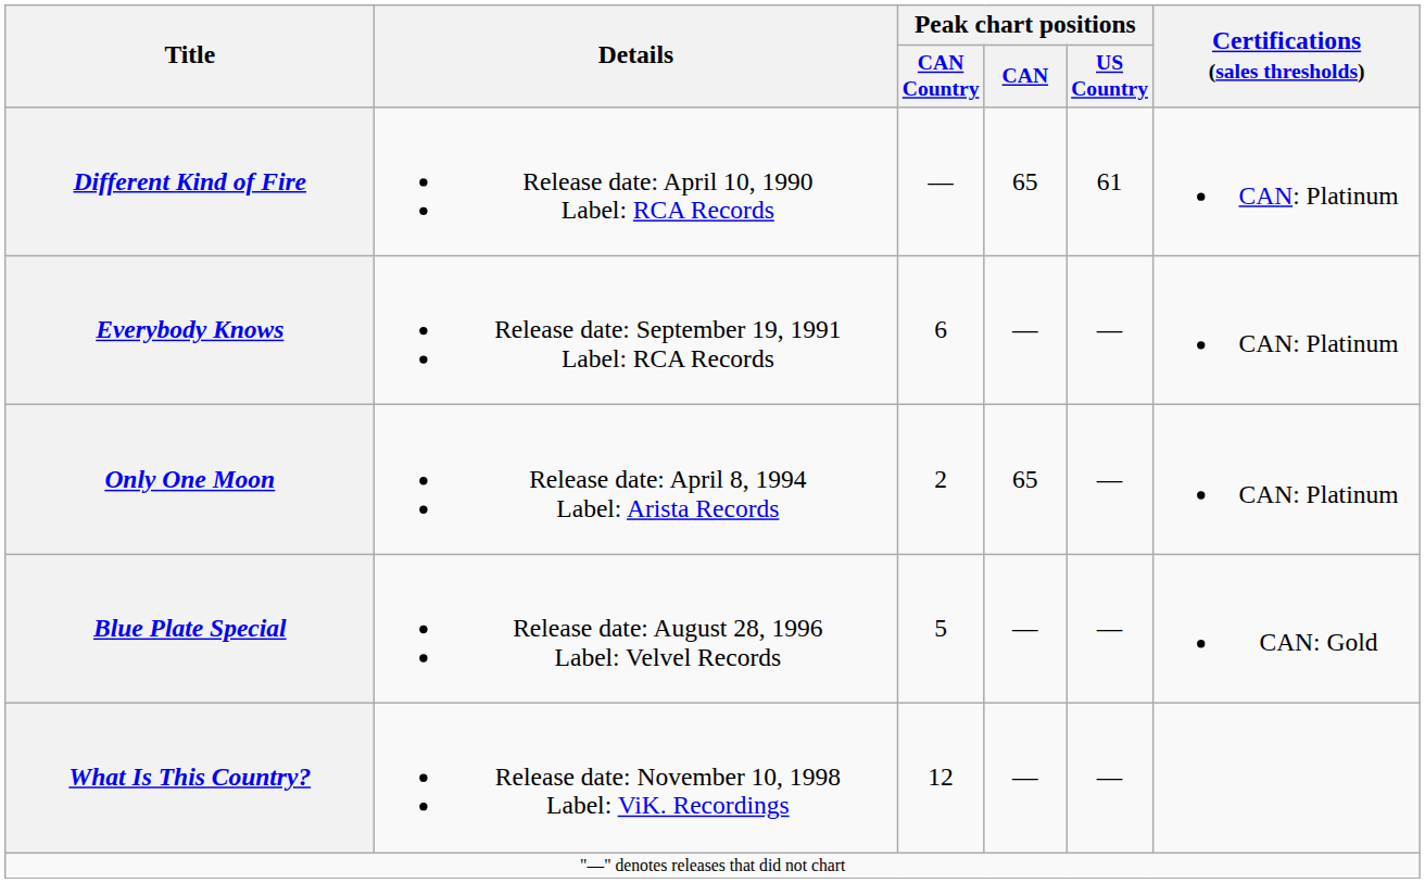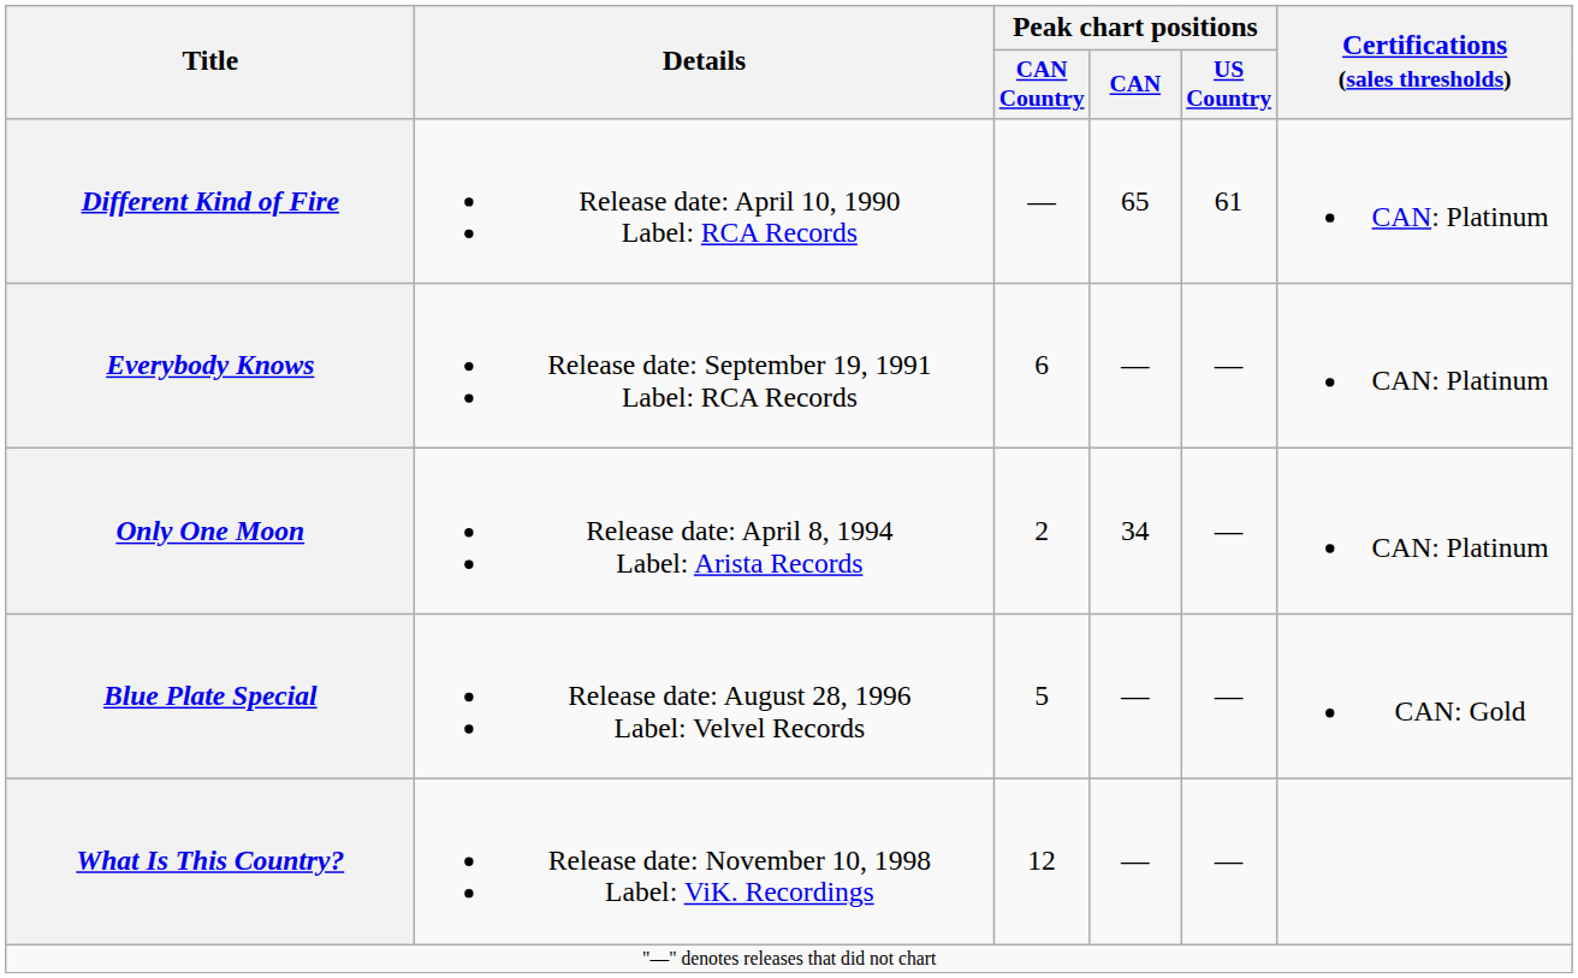 <table class="wikitable plainrowheaders" style="text-align:center;">
 <tr>
 <th rowspan="2" style="width:14em;">Title</th>
 <th rowspan="2" style="width:20em;">Details</th>
 <th colspan="3">Peak chart positions</th>
 <th rowspan="2" style="width:10em;"><a href='#'>Certifications</a><br><small>(<a href='#'>sales thresholds</a>)</small></th>
 </tr>
 <tr style="font-size:smaller;">
 <th width="45"><a href='#'>CAN Country</a></th>
 <th width="45"><a href='#'>CAN</a></th>
 <th width="45"><a href='#'>US Country</a></th>
 </tr>
 <tr>
 <th scope="row"><em><a href='#'>Different Kind of Fire</a></em></th>
 <td><br><ul><li>Release date: April 10, 1990</li><li>Label: <a href='#'>RCA Records</a></li></ul></td>
 <td>—</td>
 <td>65</td>
 <td>61</td>
 <td><br><ul><li><a href='#'>CAN</a>: Platinum </li></ul></td>
 </tr>
 <tr>
 <th scope="row"><em><a href='#'>Everybody Knows</a></em></th>
 <td><br><ul><li>Release date: September 19, 1991</li><li>Label: RCA Records</li></ul></td>
 <td>6</td>
 <td>—</td>
 <td>—</td>
 <td><br><ul><li>CAN: Platinum</li></ul></td>
 </tr>
 <tr>
 <th scope="row"><em><a href='#'>Only One Moon</a></em></th>
 <td><br><ul><li>Release date: April 8, 1994</li><li>Label: <a href='#'>Arista Records</a></li></ul></td>
 <td>2</td>
-<td>65</td>
+<td>34</td>
 <td>—</td>
 <td><br><ul><li>CAN: Platinum</li></ul></td>
 </tr>
 <tr>
 <th scope="row"><em><a href='#'>Blue Plate Special</a></em></th>
 <td><br><ul><li>Release date: August 28, 1996</li><li>Label: Velvel Records</li></ul></td>
 <td>5</td>
 <td>—</td>
 <td>—</td>
 <td><br><ul><li>CAN: Gold</li></ul></td>
 </tr>
 <tr>
 <th scope="row"><em><a href='#'>What Is This Country?</a></em></th>
 <td><br><ul><li>Release date: November 10, 1998</li><li>Label: <a href='#'>ViK. Recordings</a></li></ul></td>
 <td>12</td>
 <td>—</td>
 <td>—</td>
 <td></td>
 </tr>
 <tr>
 <td colspan="6" style="font-size:8pt">"—" denotes releases that did not chart</td>
 </tr>
 <tr>
 </tr>
 </table>
